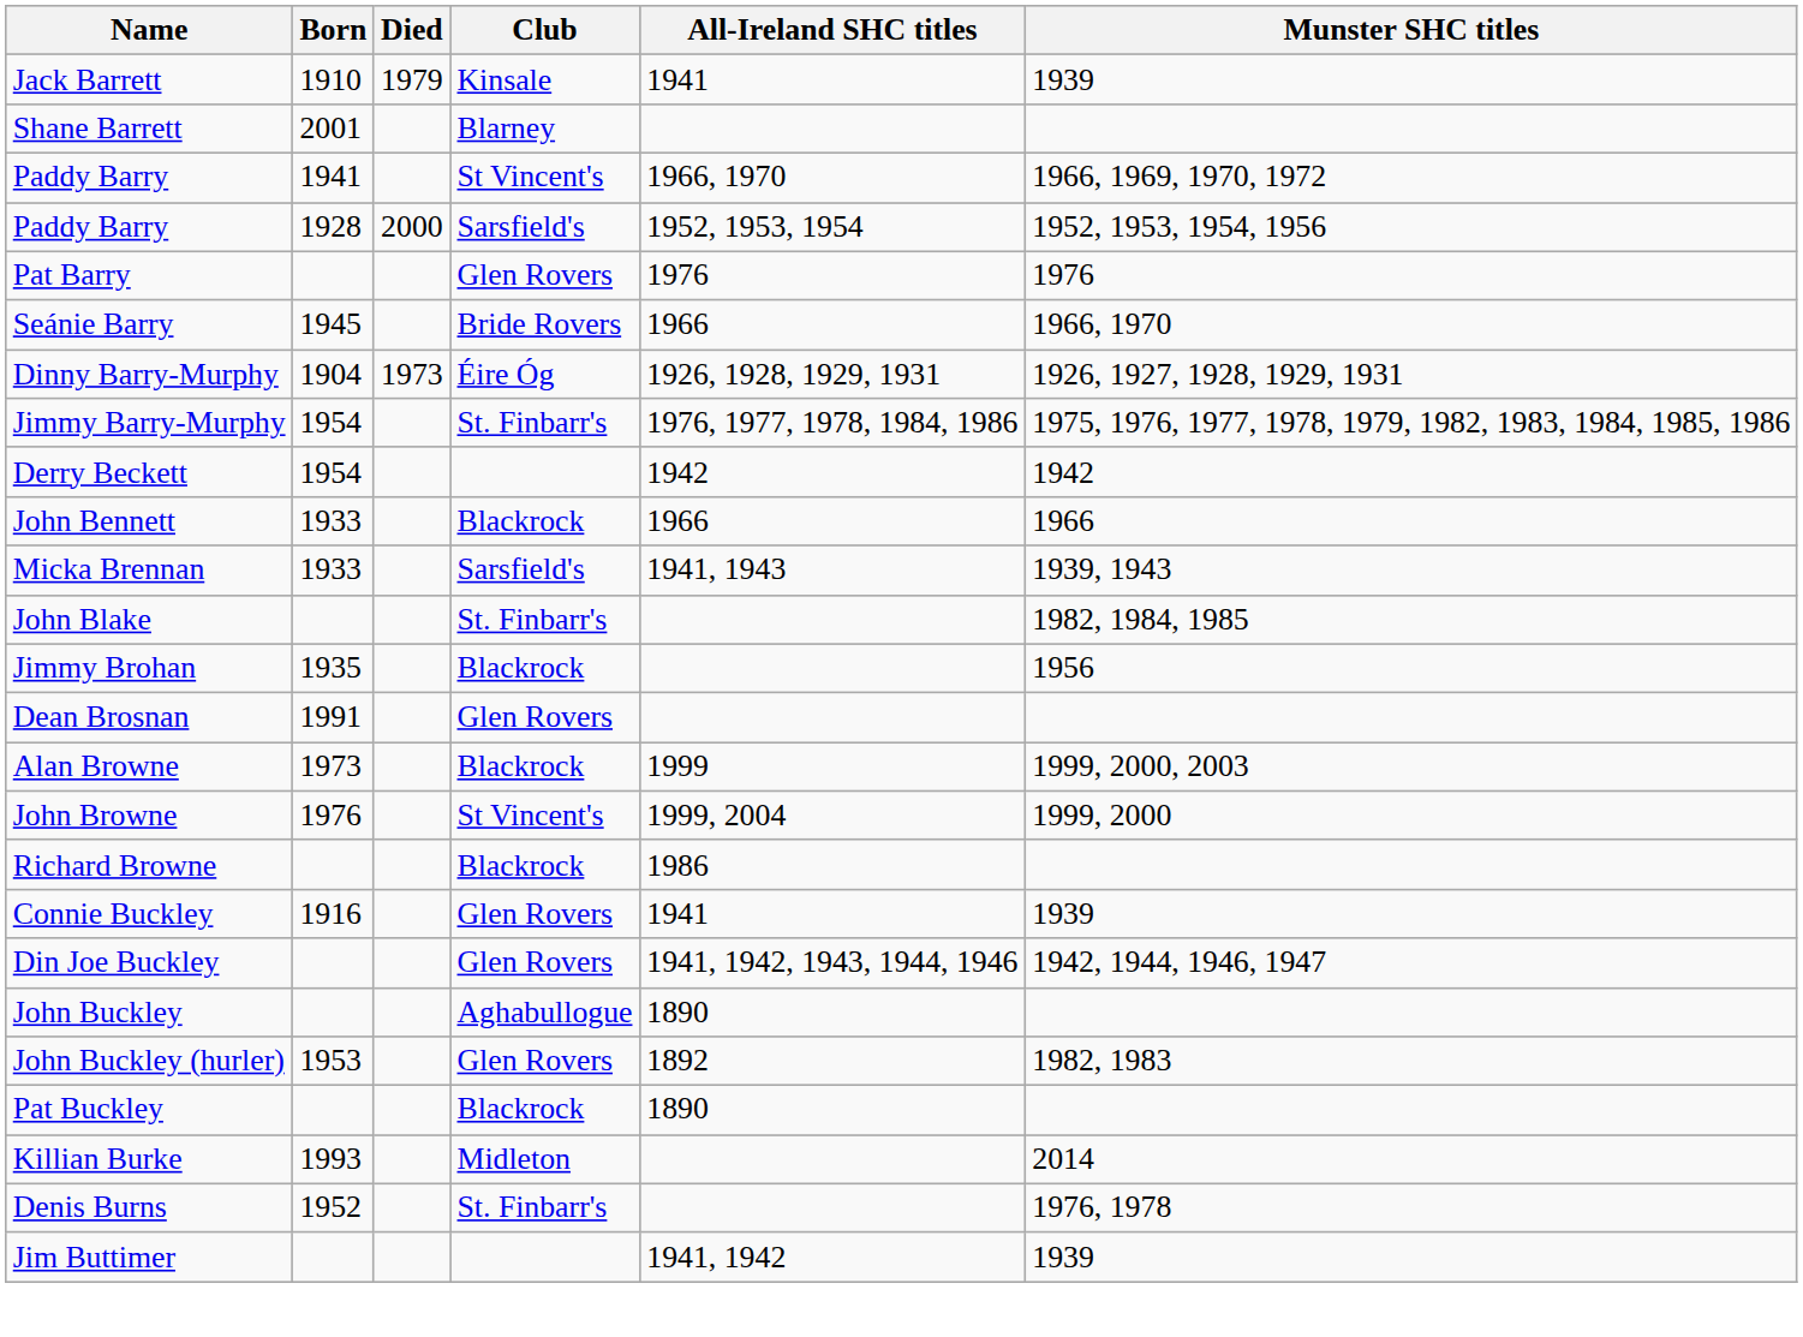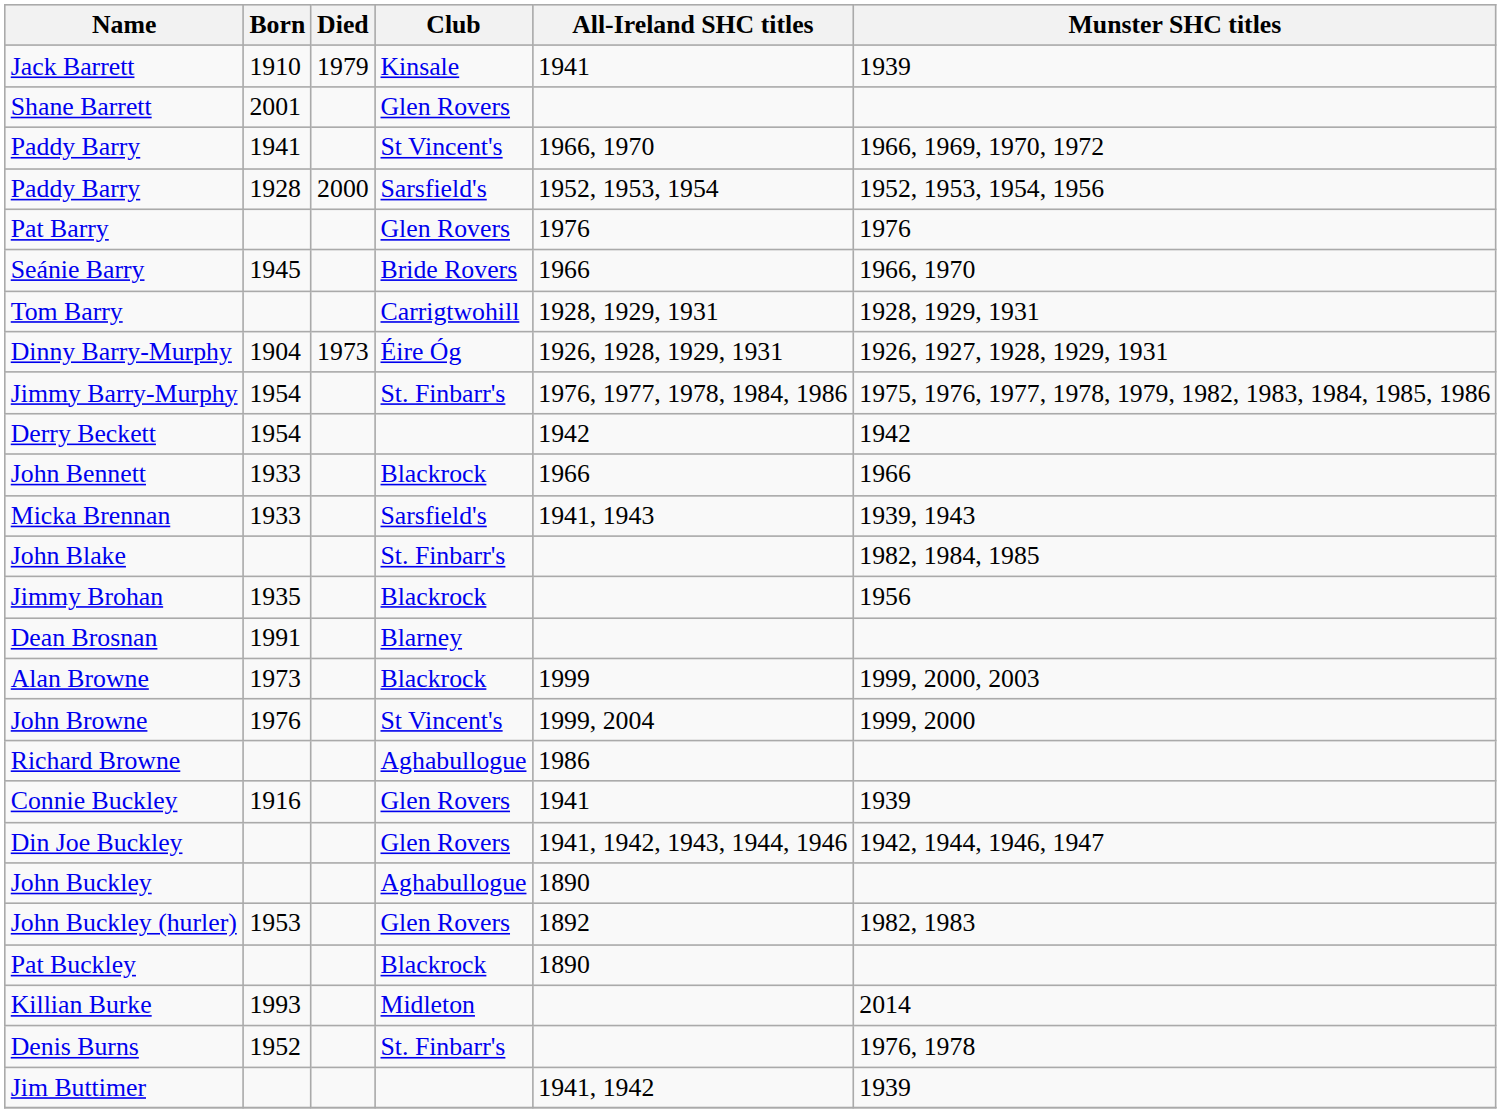 <table align=top class="wikitable">
 <tr>
 <th>Name</th>
 <th>Born</th>
 <th>Died</th>
 <th width=80>Club</th>
 <th colspan=1>All-Ireland SHC titles</th>
 <th colspan=1>Munster SHC titles</th>
 </tr>
 <tr>
 <td><a href='#'>Jack Barrett</a></td>
 <td>1910</td>
 <td>1979</td>
 <td><a href='#'>Kinsale</a></td>
 <td>1941</td>
 <td>1939</td>
 </tr>
 <tr>
 <td><a href='#'>Shane Barrett</a></td>
 <td>2001</td>
 <td></td>
-<td><a href='#'>Blarney</a></td>
+<td><a href='#'>Glen Rovers</a></td>
 <td></td>
 <td></td>
 </tr>
 <tr>
 <td><a href='#'>Paddy Barry</a></td>
 <td>1941</td>
 <td></td>
 <td><a href='#'>St Vincent's</a></td>
 <td>1966, 1970</td>
 <td>1966, 1969, 1970, 1972</td>
 </tr>
 <tr>
 <td><a href='#'>Paddy Barry</a></td>
 <td>1928</td>
 <td>2000</td>
 <td><a href='#'>Sarsfield's</a></td>
 <td>1952, 1953, 1954</td>
 <td>1952, 1953, 1954, 1956</td>
 </tr>
 <tr>
 <td><a href='#'>Pat Barry</a></td>
 <td></td>
 <td></td>
 <td><a href='#'>Glen Rovers</a></td>
 <td>1976</td>
 <td>1976</td>
 </tr>
 <tr>
 <td><a href='#'>Seánie Barry</a></td>
 <td>1945</td>
 <td></td>
 <td><a href='#'>Bride Rovers</a></td>
 <td>1966</td>
 <td>1966, 1970</td>
+</tr>
+<tr>
+<td><a href='#'>Tom Barry</a></td>
+<td></td>
+<td></td>
+<td><a href='#'>Carrigtwohill</a></td>
+<td>1928, 1929, 1931</td>
+<td>1928, 1929, 1931</td>
 </tr>
 <tr>
 <td><a href='#'>Dinny Barry-Murphy</a></td>
 <td>1904</td>
 <td>1973</td>
 <td><a href='#'>Éire Óg</a></td>
 <td>1926, 1928, 1929, 1931</td>
 <td>1926, 1927, 1928, 1929, 1931</td>
 </tr>
 <tr>
 <td><a href='#'>Jimmy Barry-Murphy</a></td>
 <td>1954</td>
 <td></td>
 <td><a href='#'>St. Finbarr's</a></td>
 <td>1976, 1977, 1978, 1984, 1986</td>
 <td>1975, 1976, 1977, 1978, 1979, 1982, 1983, 1984, 1985, 1986</td>
 </tr>
 <tr>
 <td><a href='#'>Derry Beckett</a></td>
 <td>1954</td>
 <td></td>
 <td></td>
 <td>1942</td>
 <td>1942</td>
 </tr>
 <tr>
 <td><a href='#'>John Bennett</a></td>
 <td>1933</td>
 <td></td>
 <td><a href='#'>Blackrock</a></td>
 <td>1966</td>
 <td>1966</td>
 </tr>
 <tr>
 <td><a href='#'>Micka Brennan</a></td>
 <td>1933</td>
 <td></td>
 <td><a href='#'>Sarsfield's</a></td>
 <td>1941, 1943</td>
 <td>1939, 1943</td>
 </tr>
 <tr>
 <td><a href='#'>John Blake</a></td>
 <td></td>
 <td></td>
 <td><a href='#'>St. Finbarr's</a></td>
 <td></td>
 <td>1982, 1984, 1985</td>
 </tr>
 <tr>
 <td><a href='#'>Jimmy Brohan</a></td>
 <td>1935</td>
 <td></td>
 <td><a href='#'>Blackrock</a></td>
 <td></td>
 <td>1956</td>
 </tr>
 <tr>
 <td><a href='#'>Dean Brosnan</a></td>
 <td>1991</td>
 <td></td>
-<td><a href='#'>Glen Rovers</a></td>
+<td><a href='#'>Blarney</a></td>
 <td></td>
 <td></td>
 </tr>
 <tr>
 <td><a href='#'>Alan Browne</a></td>
 <td>1973</td>
 <td></td>
 <td><a href='#'>Blackrock</a></td>
 <td>1999</td>
 <td>1999, 2000, 2003</td>
 </tr>
 <tr>
 <td><a href='#'>John Browne</a></td>
 <td>1976</td>
 <td></td>
 <td><a href='#'>St Vincent's</a></td>
 <td>1999, 2004</td>
 <td>1999, 2000</td>
 </tr>
 <tr>
 <td><a href='#'>Richard Browne</a></td>
 <td></td>
 <td></td>
-<td><a href='#'>Blackrock</a></td>
+<td><a href='#'>Aghabullogue</a></td>
 <td>1986</td>
 <td></td>
 </tr>
 <tr>
 <td><a href='#'>Connie Buckley</a></td>
 <td>1916</td>
 <td></td>
 <td><a href='#'>Glen Rovers</a></td>
 <td>1941</td>
 <td>1939</td>
 </tr>
 <tr>
 <td><a href='#'>Din Joe Buckley</a></td>
 <td></td>
 <td></td>
 <td><a href='#'>Glen Rovers</a></td>
 <td>1941, 1942, 1943, 1944, 1946</td>
 <td>1942, 1944, 1946, 1947</td>
 </tr>
 <tr>
 <td><a href='#'>John Buckley</a></td>
 <td></td>
 <td></td>
 <td><a href='#'>Aghabullogue</a></td>
 <td>1890</td>
 <td></td>
 </tr>
 <tr>
 <td><a href='#'>John Buckley (hurler)</a></td>
 <td>1953</td>
 <td></td>
 <td><a href='#'>Glen Rovers</a></td>
 <td>1892</td>
 <td>1982, 1983</td>
 </tr>
 <tr>
 <td><a href='#'>Pat Buckley</a></td>
 <td></td>
 <td></td>
 <td><a href='#'>Blackrock</a></td>
 <td>1890</td>
 <td></td>
 </tr>
 <tr>
 <td><a href='#'>Killian Burke</a></td>
 <td>1993</td>
 <td></td>
 <td><a href='#'>Midleton</a></td>
 <td></td>
 <td>2014</td>
 </tr>
 <tr>
 <td><a href='#'>Denis Burns</a></td>
 <td>1952</td>
 <td></td>
 <td><a href='#'>St. Finbarr's</a></td>
 <td></td>
 <td>1976, 1978</td>
 </tr>
 <tr>
 <td><a href='#'>Jim Buttimer</a></td>
 <td></td>
 <td></td>
 <td></td>
 <td>1941, 1942</td>
 <td>1939</td>
 </tr>
 <tr>
 </tr>
 </table>
